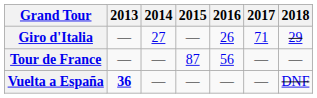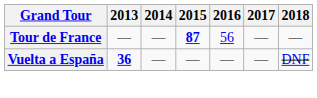 <table class="wikitable plainrowheaders">
 <tr>
 <th scope="col"><a href='#'>Grand Tour</a></th>
 <th scope="col">2013</th>
 <th scope="col">2014</th>
 <th scope="col">2015</th>
 <th scope="col">2016</th>
 <th scope="col">2017</th>
 <th scope="col">2018</th>
 </tr>
 <tr style="text-align:center;">
-<th scope="row"> <a href='#'>Giro d'Italia</a></th>
-<td>—</td>
-<td><a href='#'>27</a></td>
-<td>—</td>
-<td><a href='#'>26</a></td>
-<td><a href='#'>71</a></td>
-<td><s><a href='#'>29</a></s></td>
-</tr>
-<tr style="text-align:center;">
 <th scope="row"> <a href='#'>Tour de France</a></th>
 <td>—</td>
 <td>—</td>
-<td><a href='#'>87</a></td>
+<td><strong><a href='#'>87</a></strong></td>
 <td><a href='#'>56</a></td>
 <td>—</td>
 <td>—</td>
 </tr>
 <tr style="text-align:center;">
 <th scope="row"> <a href='#'>Vuelta a España</a></th>
 <td><strong><a href='#'>36</a></strong></td>
 <td>—</td>
 <td>—</td>
 <td>—</td>
 <td>—</td>
 <td><s><a href='#'>DNF</a></s></td>
 </tr>
 </table>
